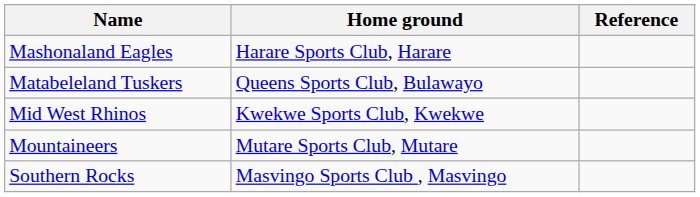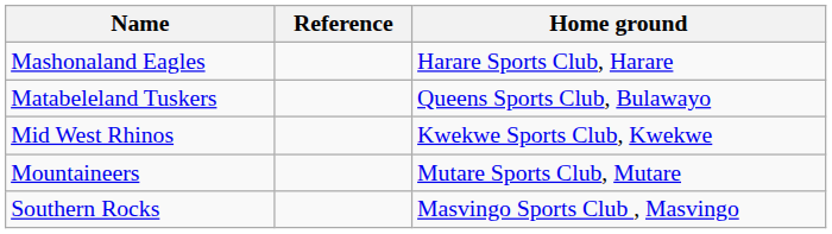 <table class="wikitable" style="width:90%;">
 <tr>
 <th>Name</th>
+<th>Reference</th>
 <th>Home ground</th>
-<th>Reference</th>
 </tr>
 <tr>
 <td><a href='#'>Mashonaland Eagles</a></td>
+<td></td>
 <td><a href='#'>Harare Sports Club</a>, <a href='#'>Harare</a></td>
-<td></td>
 </tr>
 <tr>
 <td><a href='#'>Matabeleland Tuskers</a></td>
+<td></td>
 <td><a href='#'>Queens Sports Club</a>, <a href='#'>Bulawayo</a></td>
-<td></td>
 </tr>
 <tr>
 <td><a href='#'>Mid West Rhinos</a></td>
+<td></td>
 <td><a href='#'>Kwekwe Sports Club</a>, <a href='#'>Kwekwe</a></td>
-<td></td>
 </tr>
 <tr>
 <td><a href='#'>Mountaineers</a></td>
+<td></td>
 <td><a href='#'>Mutare Sports Club</a>, <a href='#'>Mutare</a></td>
-<td></td>
 </tr>
 <tr>
 <td><a href='#'>Southern Rocks </a></td>
+<td></td>
 <td><a href='#'>Masvingo Sports Club </a>, <a href='#'>Masvingo</a></td>
-<td></td>
 </tr>
 </table>
